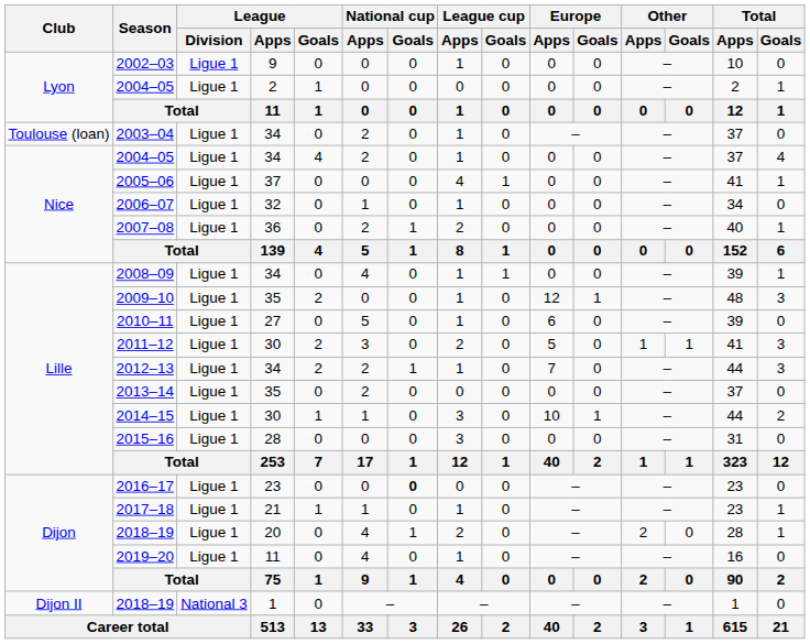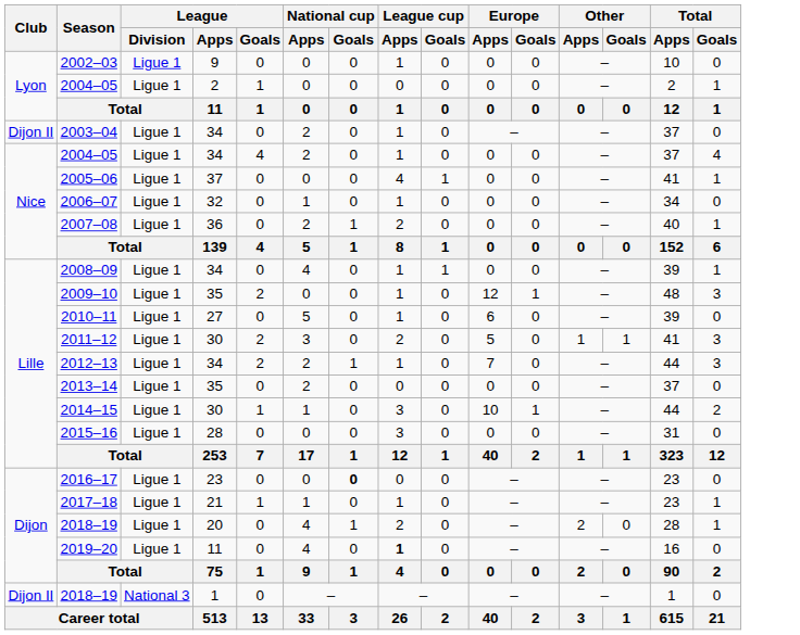 <table class="wikitable" style="text-align:center">
 <tr>
 <th rowspan="2">Club</th>
 <th rowspan="2">Season</th>
 <th colspan="3">League</th>
 <th colspan="2">National cup</th>
 <th colspan="2">League cup</th>
 <th colspan="2">Europe</th>
 <th colspan="2">Other</th>
 <th colspan="2">Total</th>
 </tr>
 <tr>
 <th>Division</th>
 <th>Apps</th>
 <th>Goals</th>
 <th>Apps</th>
 <th>Goals</th>
 <th>Apps</th>
 <th>Goals</th>
 <th>Apps</th>
 <th>Goals</th>
 <th>Apps</th>
 <th>Goals</th>
 <th>Apps</th>
 <th>Goals</th>
 </tr>
 <tr>
 <td rowspan="3"><a href='#'>Lyon</a></td>
 <td><a href='#'>2002–03</a></td>
 <td><a href='#'>Ligue 1</a></td>
 <td>9</td>
 <td>0</td>
 <td>0</td>
 <td>0</td>
 <td>1</td>
 <td>0</td>
 <td>0</td>
 <td>0</td>
 <td colspan="2">–</td>
 <td>10</td>
 <td>0</td>
 </tr>
 <tr>
 <td><a href='#'>2004–05</a></td>
 <td>Ligue 1</td>
 <td>2</td>
 <td>1</td>
 <td>0</td>
 <td>0</td>
 <td>0</td>
 <td>0</td>
 <td>0</td>
 <td>0</td>
 <td colspan="2">–</td>
 <td>2</td>
 <td>1</td>
 </tr>
 <tr>
 <th colspan="2">Total</th>
 <th>11</th>
 <th>1</th>
 <th>0</th>
 <th>0</th>
 <th>1</th>
 <th>0</th>
 <th>0</th>
 <th>0</th>
 <th>0</th>
 <th>0</th>
 <th>12</th>
 <th>1</th>
 </tr>
 <tr>
-<td><a href='#'>Toulouse</a> (loan)</td>
+<td><a href='#'>Dijon II</a></td>
 <td><a href='#'>2003–04</a></td>
 <td>Ligue 1</td>
 <td>34</td>
 <td>0</td>
 <td>2</td>
 <td>0</td>
 <td>1</td>
 <td>0</td>
 <td colspan="2">–</td>
 <td colspan="2">–</td>
 <td>37</td>
 <td>0</td>
 </tr>
 <tr>
 <td rowspan="5"><a href='#'>Nice</a></td>
 <td><a href='#'>2004–05</a></td>
 <td>Ligue 1</td>
 <td>34</td>
 <td>4</td>
 <td>2</td>
 <td>0</td>
 <td>1</td>
 <td>0</td>
 <td>0</td>
 <td>0</td>
 <td colspan="2">–</td>
 <td>37</td>
 <td>4</td>
 </tr>
 <tr>
 <td><a href='#'>2005–06</a></td>
 <td>Ligue 1</td>
 <td>37</td>
 <td>0</td>
 <td>0</td>
 <td>0</td>
 <td>4</td>
 <td>1</td>
 <td>0</td>
 <td>0</td>
 <td colspan="2">–</td>
 <td>41</td>
 <td>1</td>
 </tr>
 <tr>
 <td><a href='#'>2006–07</a></td>
 <td>Ligue 1</td>
 <td>32</td>
 <td>0</td>
 <td>1</td>
 <td>0</td>
 <td>1</td>
 <td>0</td>
 <td>0</td>
 <td>0</td>
 <td colspan="2">–</td>
 <td>34</td>
 <td>0</td>
 </tr>
 <tr>
 <td><a href='#'>2007–08</a></td>
 <td>Ligue 1</td>
 <td>36</td>
 <td>0</td>
 <td>2</td>
 <td>1</td>
 <td>2</td>
 <td>0</td>
 <td>0</td>
 <td>0</td>
 <td colspan="2">–</td>
 <td>40</td>
 <td>1</td>
 </tr>
 <tr>
 <th colspan="2">Total</th>
 <th>139</th>
 <th>4</th>
 <th>5</th>
 <th>1</th>
 <th>8</th>
 <th>1</th>
 <th>0</th>
 <th>0</th>
 <th>0</th>
 <th>0</th>
 <th>152</th>
 <th>6</th>
 </tr>
 <tr>
 <td rowspan="9"><a href='#'>Lille</a></td>
 <td><a href='#'>2008–09</a></td>
 <td>Ligue 1</td>
 <td>34</td>
 <td>0</td>
 <td>4</td>
 <td>0</td>
 <td>1</td>
 <td>1</td>
 <td>0</td>
 <td>0</td>
 <td colspan="2">–</td>
 <td>39</td>
 <td>1</td>
 </tr>
 <tr>
 <td><a href='#'>2009–10</a></td>
 <td>Ligue 1</td>
 <td>35</td>
 <td>2</td>
 <td>0</td>
 <td>0</td>
 <td>1</td>
 <td>0</td>
 <td>12</td>
 <td>1</td>
 <td colspan="2">–</td>
 <td>48</td>
 <td>3</td>
 </tr>
 <tr>
 <td><a href='#'>2010–11</a></td>
 <td>Ligue 1</td>
 <td>27</td>
 <td>0</td>
 <td>5</td>
 <td>0</td>
 <td>1</td>
 <td>0</td>
 <td>6</td>
 <td>0</td>
 <td colspan="2">–</td>
 <td>39</td>
 <td>0</td>
 </tr>
 <tr>
 <td><a href='#'>2011–12</a></td>
 <td>Ligue 1</td>
 <td>30</td>
 <td>2</td>
 <td>3</td>
 <td>0</td>
 <td>2</td>
 <td>0</td>
 <td>5</td>
 <td>0</td>
 <td>1</td>
 <td>1</td>
 <td>41</td>
 <td>3</td>
 </tr>
 <tr>
 <td><a href='#'>2012–13</a></td>
 <td>Ligue 1</td>
 <td>34</td>
 <td>2</td>
 <td>2</td>
 <td>1</td>
 <td>1</td>
 <td>0</td>
 <td>7</td>
 <td>0</td>
 <td colspan="2">–</td>
 <td>44</td>
 <td>3</td>
 </tr>
 <tr>
 <td><a href='#'>2013–14</a></td>
 <td>Ligue 1</td>
 <td>35</td>
 <td>0</td>
 <td>2</td>
 <td>0</td>
 <td>0</td>
 <td>0</td>
 <td>0</td>
 <td>0</td>
 <td colspan="2">–</td>
 <td>37</td>
 <td>0</td>
 </tr>
 <tr>
 <td><a href='#'>2014–15</a></td>
 <td>Ligue 1</td>
 <td>30</td>
 <td>1</td>
 <td>1</td>
 <td>0</td>
 <td>3</td>
 <td>0</td>
 <td>10</td>
 <td>1</td>
 <td colspan="2">–</td>
 <td>44</td>
 <td>2</td>
 </tr>
 <tr>
 <td><a href='#'>2015–16</a></td>
 <td>Ligue 1</td>
 <td>28</td>
 <td>0</td>
 <td>0</td>
 <td>0</td>
 <td>3</td>
 <td>0</td>
 <td>0</td>
 <td>0</td>
 <td colspan="2">–</td>
 <td>31</td>
 <td>0</td>
 </tr>
 <tr>
 <th colspan="2">Total</th>
 <th>253</th>
 <th>7</th>
 <th>17</th>
 <th>1</th>
 <th>12</th>
 <th>1</th>
 <th>40</th>
 <th>2</th>
 <th>1</th>
 <th>1</th>
 <th>323</th>
 <th>12</th>
 </tr>
 <tr>
 <td rowspan="5"><a href='#'>Dijon</a></td>
 <td><a href='#'>2016–17</a></td>
 <td>Ligue 1</td>
 <td>23</td>
 <td>0</td>
 <td>0</td>
 <td><strong>0</strong></td>
 <td>0</td>
 <td>0</td>
 <td colspan="2">–</td>
 <td colspan="2">–</td>
 <td>23</td>
 <td>0</td>
 </tr>
 <tr>
 <td><a href='#'>2017–18</a></td>
 <td>Ligue 1</td>
 <td>21</td>
 <td>1</td>
 <td>1</td>
 <td>0</td>
 <td>1</td>
 <td>0</td>
 <td colspan="2">–</td>
 <td colspan="2">–</td>
 <td>23</td>
 <td>1</td>
 </tr>
 <tr>
 <td><a href='#'>2018–19</a></td>
 <td>Ligue 1</td>
 <td>20</td>
 <td>0</td>
 <td>4</td>
 <td>1</td>
 <td>2</td>
 <td>0</td>
 <td colspan="2">–</td>
 <td>2</td>
 <td>0</td>
 <td>28</td>
 <td>1</td>
 </tr>
 <tr>
 <td><a href='#'>2019–20</a></td>
 <td>Ligue 1</td>
 <td>11</td>
 <td>0</td>
 <td>4</td>
 <td>0</td>
-<td>1</td>
+<td><strong>1</strong></td>
 <td>0</td>
 <td colspan="2">–</td>
 <td colspan="2">–</td>
 <td>16</td>
 <td>0</td>
 </tr>
 <tr>
 <th colspan="2">Total</th>
 <th>75</th>
 <th>1</th>
 <th>9</th>
 <th>1</th>
 <th>4</th>
 <th>0</th>
 <th>0</th>
 <th>0</th>
 <th>2</th>
 <th>0</th>
 <th>90</th>
 <th>2</th>
 </tr>
 <tr>
 <td><a href='#'>Dijon II</a></td>
 <td><a href='#'>2018–19</a></td>
 <td><a href='#'>National 3</a></td>
 <td>1</td>
 <td>0</td>
 <td colspan="2">–</td>
 <td colspan="2">–</td>
 <td colspan="2">–</td>
 <td colspan="2">–</td>
 <td>1</td>
 <td>0</td>
 </tr>
 <tr>
 <th colspan="3">Career total</th>
 <th>513</th>
 <th>13</th>
 <th>33</th>
 <th>3</th>
 <th>26</th>
 <th>2</th>
 <th>40</th>
 <th>2</th>
 <th>3</th>
 <th>1</th>
 <th>615</th>
 <th>21</th>
 </tr>
 </table>
